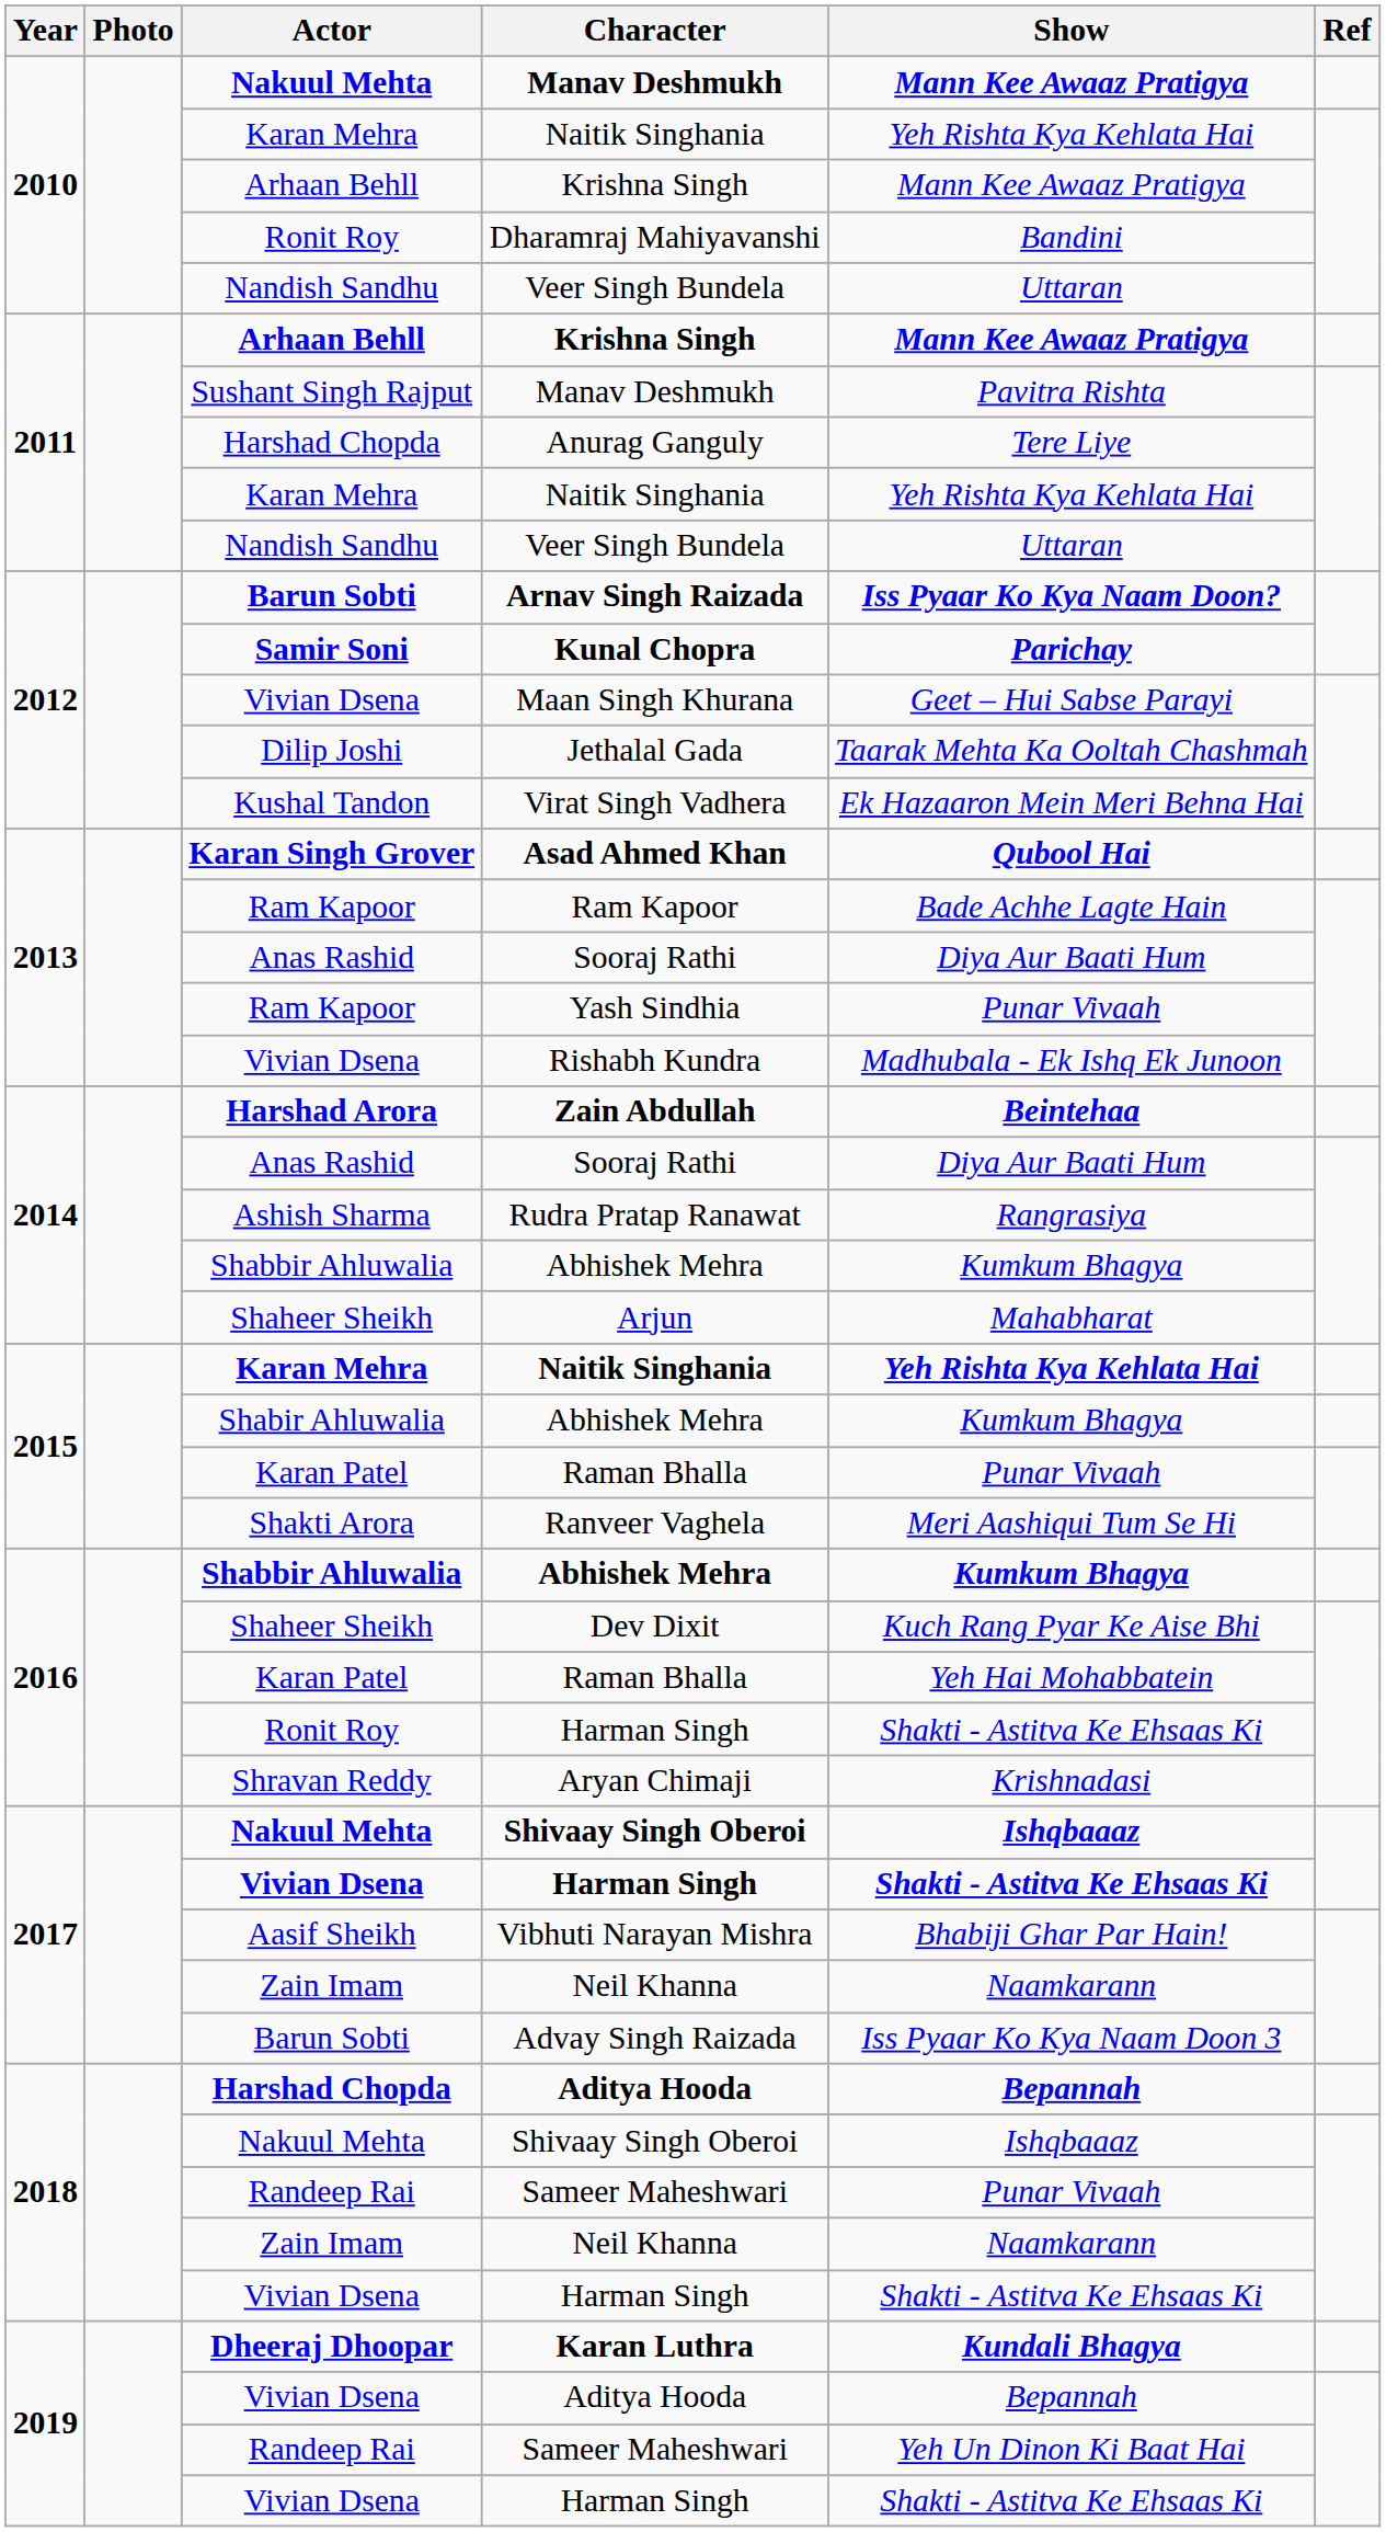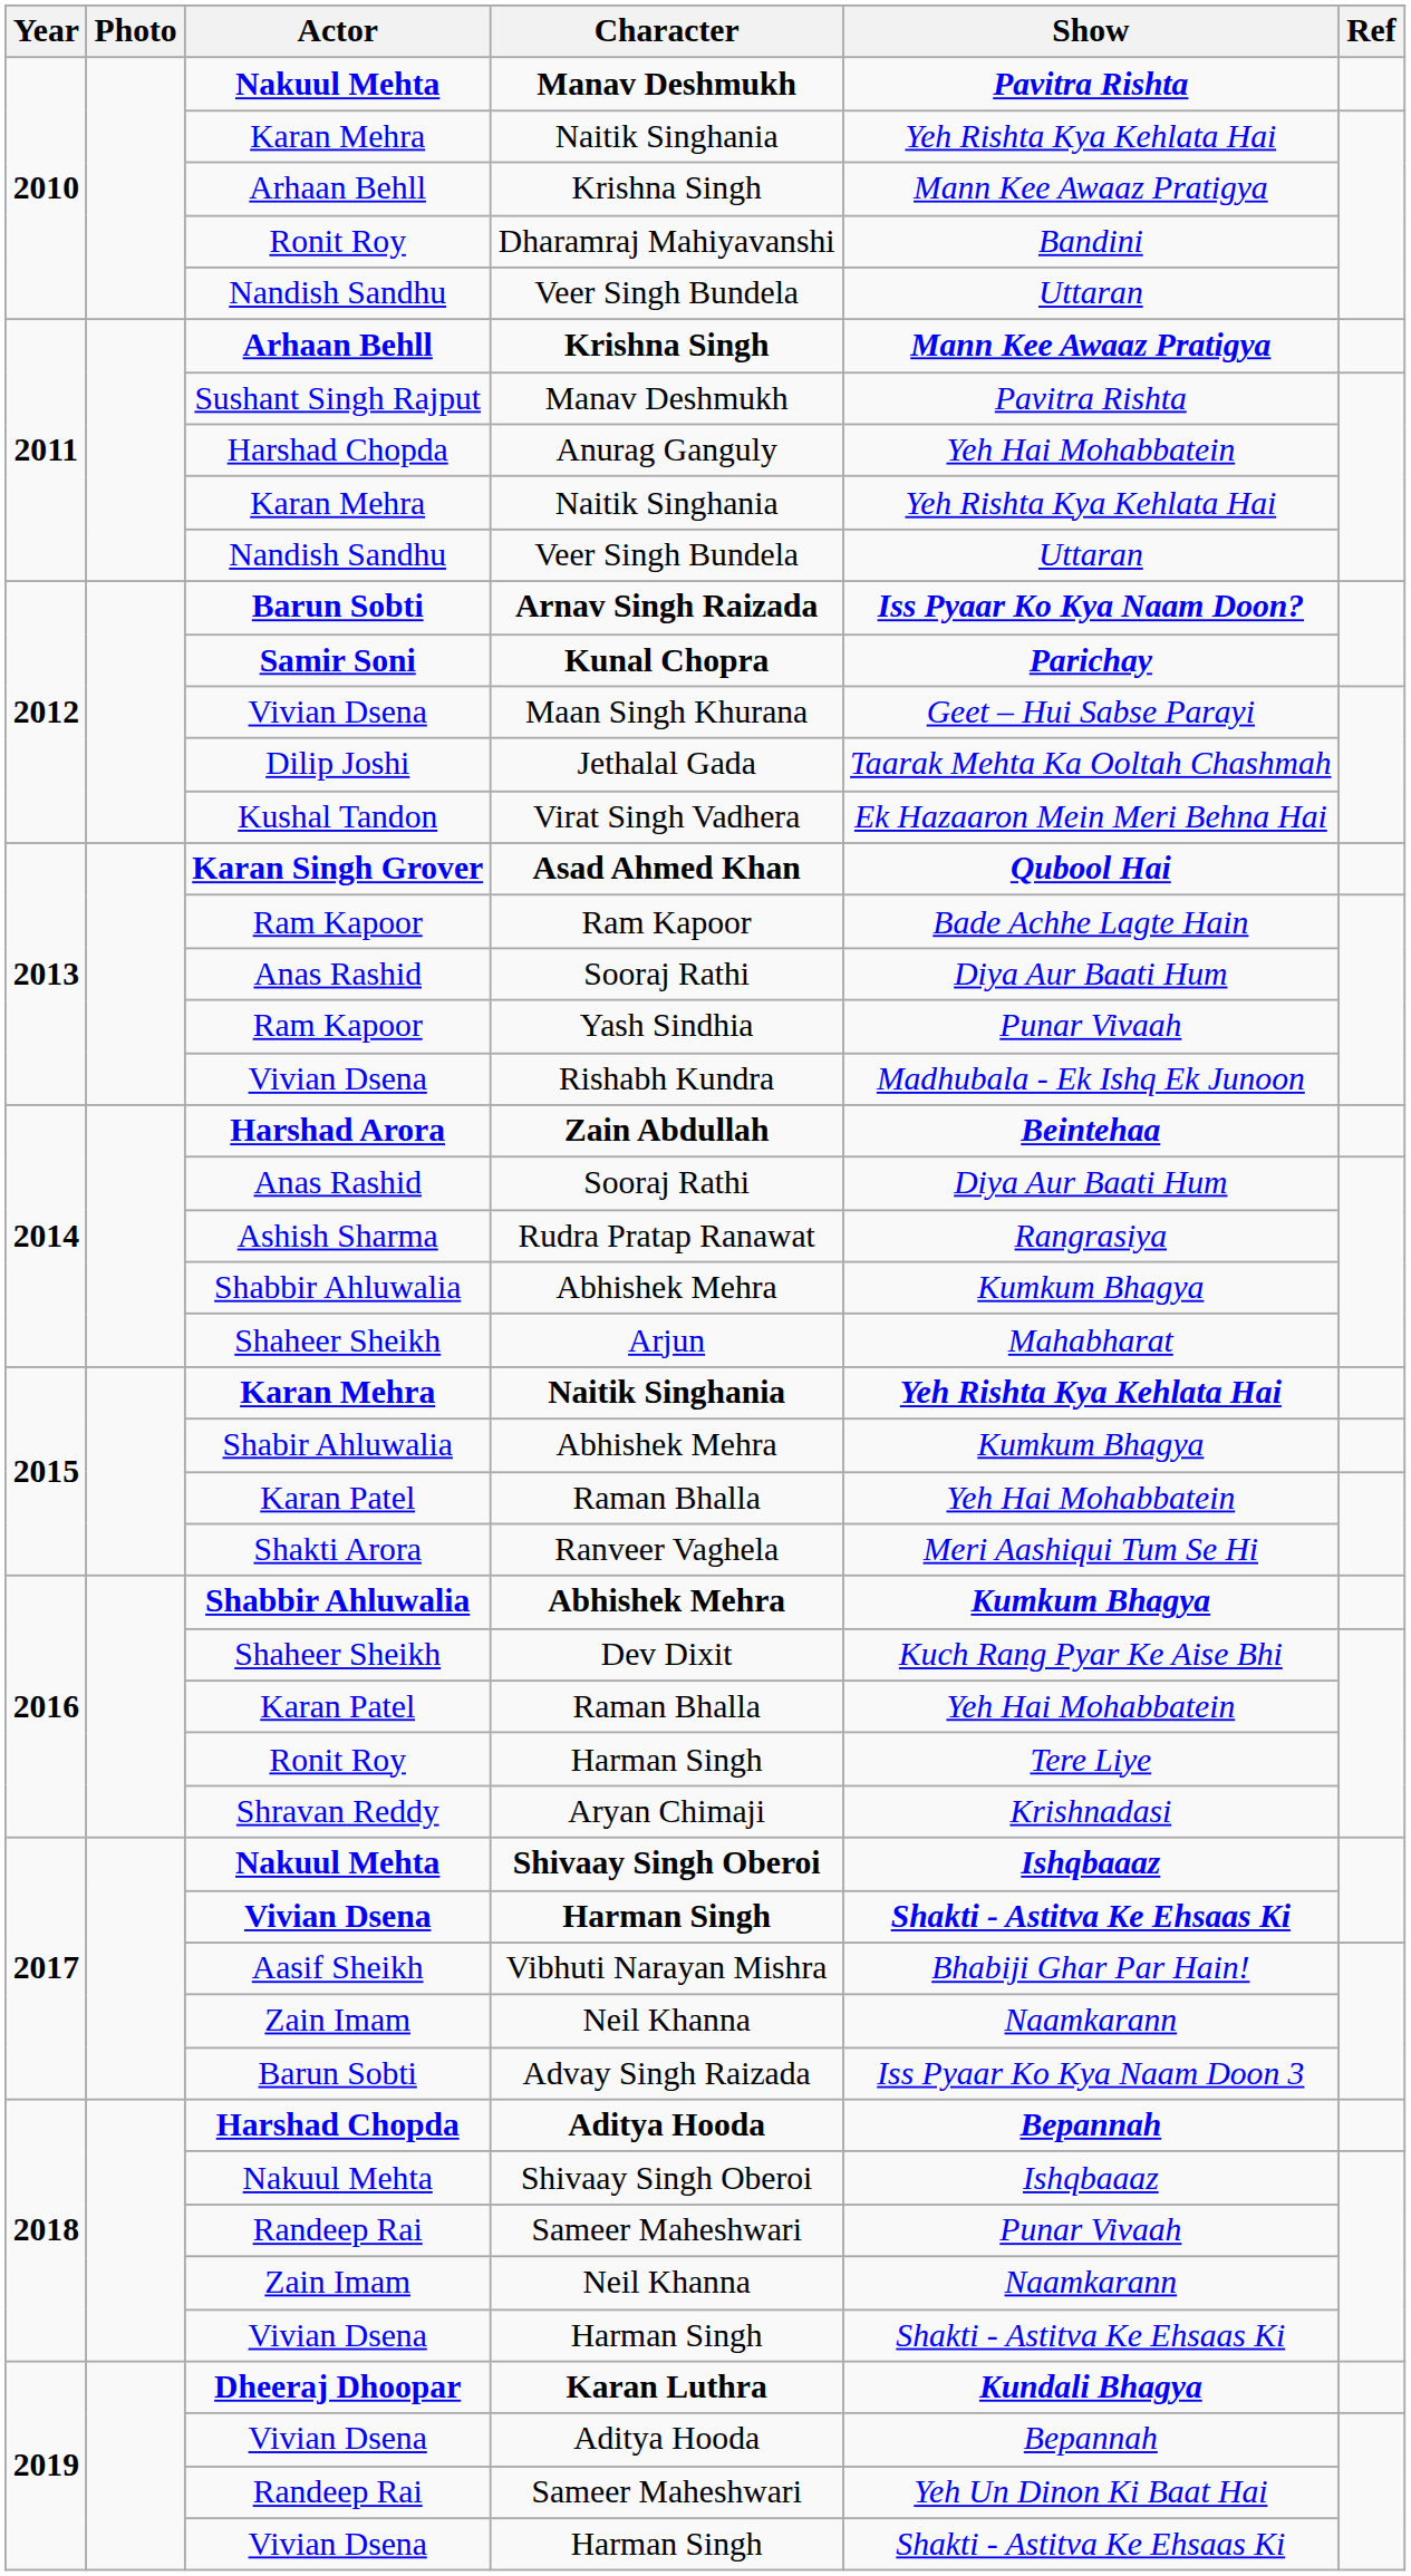 <table class="wikitable sortable" style="text-align:center;">
 <tr>
 <th>Year</th>
 <th>Photo</th>
 <th>Actor</th>
 <th>Character</th>
 <th>Show</th>
 <th>Ref</th>
 </tr>
 <tr>
 <td rowspan=5><strong>2010</strong></td>
 <td rowspan=5 style="text-align:center"></td>
 <td><strong><a href='#'>Nakuul Mehta</a></strong></td>
 <td><strong>Manav Deshmukh</strong></td>
-<td><strong><em><a href='#'>Mann Kee Awaaz Pratigya</a></em></strong></td>
+<td><strong><em><a href='#'>Pavitra Rishta</a></em></strong></td>
 <td></td>
 </tr>
 <tr>
 <td><a href='#'>Karan Mehra</a></td>
 <td>Naitik Singhania</td>
 <td><em><a href='#'>Yeh Rishta Kya Kehlata Hai</a></em></td>
 <td rowspan="4"></td>
 </tr>
 <tr>
 <td><a href='#'>Arhaan Behll</a></td>
 <td>Krishna Singh</td>
 <td><em><a href='#'>Mann Kee Awaaz Pratigya</a></em></td>
 </tr>
 <tr>
 <td><a href='#'>Ronit Roy</a></td>
 <td>Dharamraj Mahiyavanshi</td>
 <td><em><a href='#'>Bandini</a></em></td>
 </tr>
 <tr>
 <td><a href='#'>Nandish Sandhu</a></td>
 <td>Veer Singh Bundela</td>
 <td><em><a href='#'>Uttaran</a></em></td>
 </tr>
 <tr>
 <td rowspan=5><strong>2011</strong></td>
 <td rowspan=5 style="text-align:center"></td>
 <td><strong><a href='#'>Arhaan Behll</a></strong></td>
 <td><strong>Krishna Singh</strong></td>
 <td><strong><em><a href='#'>Mann Kee Awaaz Pratigya</a></em></strong></td>
 <td></td>
 </tr>
 <tr>
 <td><a href='#'>Sushant Singh Rajput</a></td>
 <td>Manav Deshmukh</td>
 <td><em><a href='#'>Pavitra Rishta</a></em></td>
 <td rowspan="4"></td>
 </tr>
 <tr>
 <td><a href='#'>Harshad Chopda</a></td>
 <td>Anurag Ganguly</td>
-<td><em><a href='#'>Tere Liye</a></em></td>
+<td><em><a href='#'>Yeh Hai Mohabbatein</a></em></td>
 </tr>
 <tr>
 <td><a href='#'>Karan Mehra</a></td>
 <td>Naitik Singhania</td>
 <td><em><a href='#'>Yeh Rishta Kya Kehlata Hai</a></em></td>
 </tr>
 <tr>
 <td><a href='#'>Nandish Sandhu</a></td>
 <td>Veer Singh Bundela</td>
 <td><em><a href='#'>Uttaran</a></em></td>
 </tr>
 <tr>
 <td rowspan=5><strong>2012</strong></td>
 <td rowspan=5 style="text-align:center"></td>
 <td><strong><a href='#'>Barun Sobti</a></strong></td>
 <td><strong>Arnav Singh Raizada</strong></td>
 <td><strong><em><a href='#'>Iss Pyaar Ko Kya Naam Doon?</a></em></strong></td>
 <td rowspan="2"></td>
 </tr>
 <tr>
 <td><strong><a href='#'>Samir Soni</a></strong></td>
 <td><strong>Kunal Chopra</strong></td>
 <td><strong><em><a href='#'>Parichay</a></em></strong></td>
 </tr>
 <tr>
 <td><a href='#'>Vivian Dsena</a></td>
 <td>Maan Singh Khurana</td>
 <td><em><a href='#'>Geet – Hui Sabse Parayi</a></em></td>
 <td rowspan="3"></td>
 </tr>
 <tr>
 <td><a href='#'>Dilip Joshi</a></td>
 <td>Jethalal Gada</td>
 <td><em><a href='#'>Taarak Mehta Ka Ooltah Chashmah</a></em></td>
 </tr>
 <tr>
 <td><a href='#'>Kushal Tandon</a></td>
 <td>Virat Singh Vadhera</td>
 <td><em><a href='#'>Ek Hazaaron Mein Meri Behna Hai</a></em></td>
 </tr>
 <tr>
 <td rowspan=5><strong>2013</strong></td>
 <td rowspan=5 style="text-align:center"></td>
 <td><strong><a href='#'>Karan Singh Grover</a></strong></td>
 <td><strong>Asad Ahmed Khan</strong></td>
 <td><strong><em><a href='#'>Qubool Hai</a></em></strong></td>
 <td></td>
 </tr>
 <tr>
 <td><a href='#'>Ram Kapoor</a></td>
 <td>Ram Kapoor</td>
 <td><em><a href='#'>Bade Achhe Lagte Hain</a></em></td>
 <td rowspan="4"></td>
 </tr>
 <tr>
 <td><a href='#'>Anas Rashid</a></td>
 <td>Sooraj Rathi</td>
 <td><em><a href='#'>Diya Aur Baati Hum</a></em></td>
 </tr>
 <tr>
 <td><a href='#'>Ram Kapoor</a></td>
 <td>Yash Sindhia</td>
 <td><em><a href='#'>Punar Vivaah</a></em></td>
 </tr>
 <tr>
 <td><a href='#'>Vivian Dsena</a></td>
 <td>Rishabh Kundra</td>
 <td><em><a href='#'>Madhubala - Ek Ishq Ek Junoon</a></em></td>
 </tr>
 <tr>
 <td rowspan=5><strong>2014</strong></td>
 <td rowspan=5 style="text-align:center"></td>
 <td><strong><a href='#'>Harshad Arora</a></strong></td>
 <td><strong>Zain Abdullah</strong></td>
 <td><strong><em><a href='#'>Beintehaa</a></em></strong></td>
 <td></td>
 </tr>
 <tr>
 <td><a href='#'>Anas Rashid</a></td>
 <td>Sooraj Rathi</td>
 <td><em><a href='#'>Diya Aur Baati Hum</a></em></td>
 <td rowspan="4"></td>
 </tr>
 <tr>
 <td><a href='#'>Ashish Sharma</a></td>
 <td>Rudra Pratap Ranawat</td>
 <td><em><a href='#'>Rangrasiya</a></em></td>
 </tr>
 <tr>
 <td><a href='#'>Shabbir Ahluwalia</a></td>
 <td>Abhishek Mehra</td>
 <td><em><a href='#'>Kumkum Bhagya</a></em></td>
 </tr>
 <tr>
 <td><a href='#'>Shaheer Sheikh</a></td>
 <td><a href='#'>Arjun</a></td>
 <td><em><a href='#'>Mahabharat</a></em></td>
 </tr>
 <tr>
 <td rowspan=4><strong>2015</strong></td>
 <td rowspan=4 style="text-align:center"></td>
 <td><strong><a href='#'>Karan Mehra</a></strong></td>
 <td><strong>Naitik Singhania</strong></td>
 <td><strong><em><a href='#'>Yeh Rishta Kya Kehlata Hai</a></em></strong></td>
 <td></td>
 </tr>
 <tr>
 <td><a href='#'>Shabir Ahluwalia</a></td>
 <td>Abhishek Mehra</td>
 <td><em><a href='#'>Kumkum Bhagya</a></em></td>
 <td></td>
 </tr>
 <tr>
 <td><a href='#'>Karan Patel</a></td>
 <td>Raman Bhalla</td>
-<td><em><a href='#'>Punar Vivaah</a></em></td>
+<td><em><a href='#'>Yeh Hai Mohabbatein</a></em></td>
 </tr>
 <tr>
 <td><a href='#'>Shakti Arora</a></td>
 <td>Ranveer Vaghela</td>
 <td><em><a href='#'>Meri Aashiqui Tum Se Hi</a></em></td>
 </tr>
 <tr>
 <td rowspan=5><strong>2016</strong></td>
 <td rowspan=5 style="text-align:center"></td>
 <td><strong><a href='#'>Shabbir Ahluwalia</a></strong></td>
 <td><strong>Abhishek Mehra</strong></td>
 <td><strong><em><a href='#'>Kumkum Bhagya</a></em></strong></td>
 <td></td>
 </tr>
 <tr>
 <td><a href='#'>Shaheer Sheikh</a></td>
 <td>Dev Dixit</td>
 <td><em><a href='#'>Kuch Rang Pyar Ke Aise Bhi</a></em></td>
 <td rowspan="4"></td>
 </tr>
 <tr>
 <td><a href='#'>Karan Patel</a></td>
 <td>Raman Bhalla</td>
 <td><em><a href='#'>Yeh Hai Mohabbatein</a></em></td>
 </tr>
 <tr>
 <td><a href='#'>Ronit Roy</a></td>
 <td>Harman Singh</td>
-<td><em><a href='#'>Shakti - Astitva Ke Ehsaas Ki</a></em></td>
+<td><em><a href='#'>Tere Liye</a></em></td>
 </tr>
 <tr>
 <td><a href='#'>Shravan Reddy</a></td>
 <td>Aryan Chimaji</td>
 <td><em><a href='#'>Krishnadasi</a></em></td>
 </tr>
 <tr>
 <td rowspan=5><strong>2017</strong></td>
 <td rowspan=5 style="text-align:center"><br></td>
 <td><strong><a href='#'>Nakuul Mehta</a></strong></td>
 <td><strong>Shivaay Singh Oberoi</strong></td>
 <td><strong><em><a href='#'>Ishqbaaaz</a></em></strong></td>
 <td rowspan="2"></td>
 </tr>
 <tr>
 <td><strong><a href='#'>Vivian Dsena</a></strong></td>
 <td><strong>Harman Singh</strong></td>
 <td><strong><em><a href='#'>Shakti - Astitva Ke Ehsaas Ki</a></em></strong></td>
 </tr>
 <tr>
 <td><a href='#'>Aasif Sheikh</a></td>
 <td>Vibhuti Narayan Mishra</td>
 <td><em><a href='#'>Bhabiji Ghar Par Hain!</a></em></td>
 <td rowspan="3"></td>
 </tr>
 <tr>
 <td><a href='#'>Zain Imam</a></td>
 <td>Neil Khanna</td>
 <td><em><a href='#'>Naamkarann</a></em></td>
 </tr>
 <tr>
 <td><a href='#'>Barun Sobti</a></td>
 <td>Advay Singh Raizada</td>
 <td><em><a href='#'>Iss Pyaar Ko Kya Naam Doon 3</a></em></td>
 </tr>
 <tr>
 <td rowspan=5><strong>2018</strong></td>
 <td rowspan=5 style="text-align:center"></td>
 <td><strong><a href='#'>Harshad Chopda</a></strong></td>
 <td><strong>Aditya Hooda</strong></td>
 <td><strong><em><a href='#'>Bepannah</a></em></strong></td>
 <td></td>
 </tr>
 <tr>
 <td><a href='#'>Nakuul Mehta</a></td>
 <td>Shivaay Singh Oberoi</td>
 <td><em><a href='#'>Ishqbaaaz</a></em></td>
 <td rowspan="4"></td>
 </tr>
 <tr>
 <td><a href='#'>Randeep Rai</a></td>
 <td>Sameer Maheshwari</td>
 <td><em><a href='#'>Punar Vivaah</a></em></td>
 </tr>
 <tr>
 <td><a href='#'>Zain Imam</a></td>
 <td>Neil Khanna</td>
 <td><em><a href='#'>Naamkarann</a></em></td>
 </tr>
 <tr>
 <td><a href='#'>Vivian Dsena</a></td>
 <td>Harman Singh</td>
 <td><em><a href='#'>Shakti - Astitva Ke Ehsaas Ki</a></em></td>
 </tr>
 <tr>
 <td rowspan=4><strong>2019</strong></td>
 <td rowspan=4 style="text-align:center"></td>
 <td><strong><a href='#'>Dheeraj Dhoopar</a></strong></td>
 <td><strong>Karan Luthra</strong></td>
 <td><strong><em><a href='#'>Kundali Bhagya</a></em></strong></td>
 <td></td>
 </tr>
 <tr>
 <td><a href='#'>Vivian Dsena</a></td>
 <td>Aditya Hooda</td>
 <td><em><a href='#'>Bepannah</a></em></td>
 <td rowspan=5></td>
 </tr>
 <tr>
 <td><a href='#'>Randeep Rai</a></td>
 <td>Sameer Maheshwari</td>
 <td><em><a href='#'>Yeh Un Dinon Ki Baat Hai</a></em></td>
 </tr>
 <tr>
 <td><a href='#'>Vivian Dsena</a></td>
 <td>Harman Singh</td>
 <td><em><a href='#'>Shakti - Astitva Ke Ehsaas Ki</a></em></td>
 </tr>
 </table>
